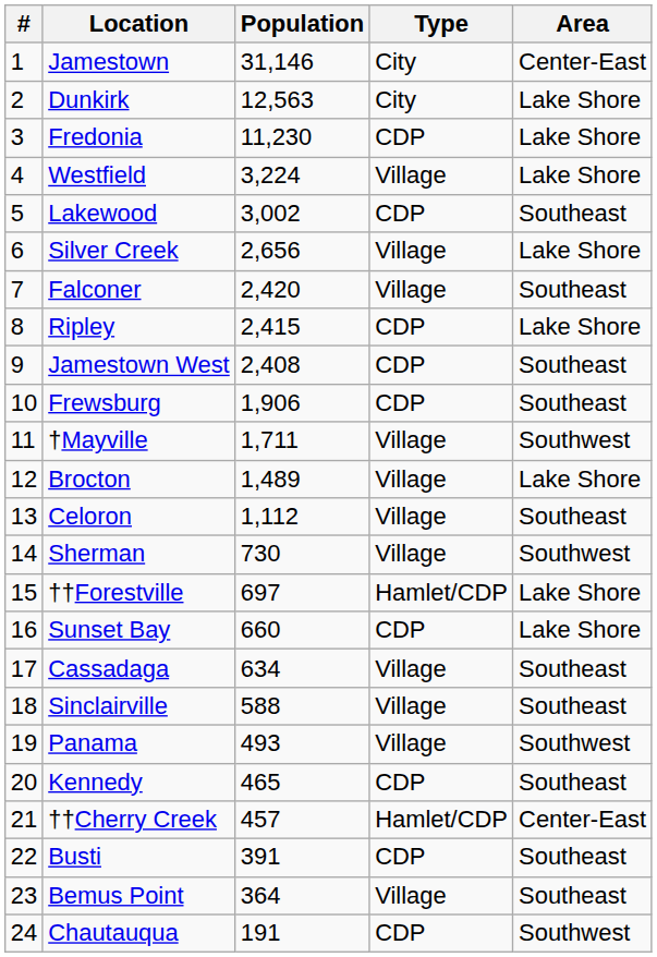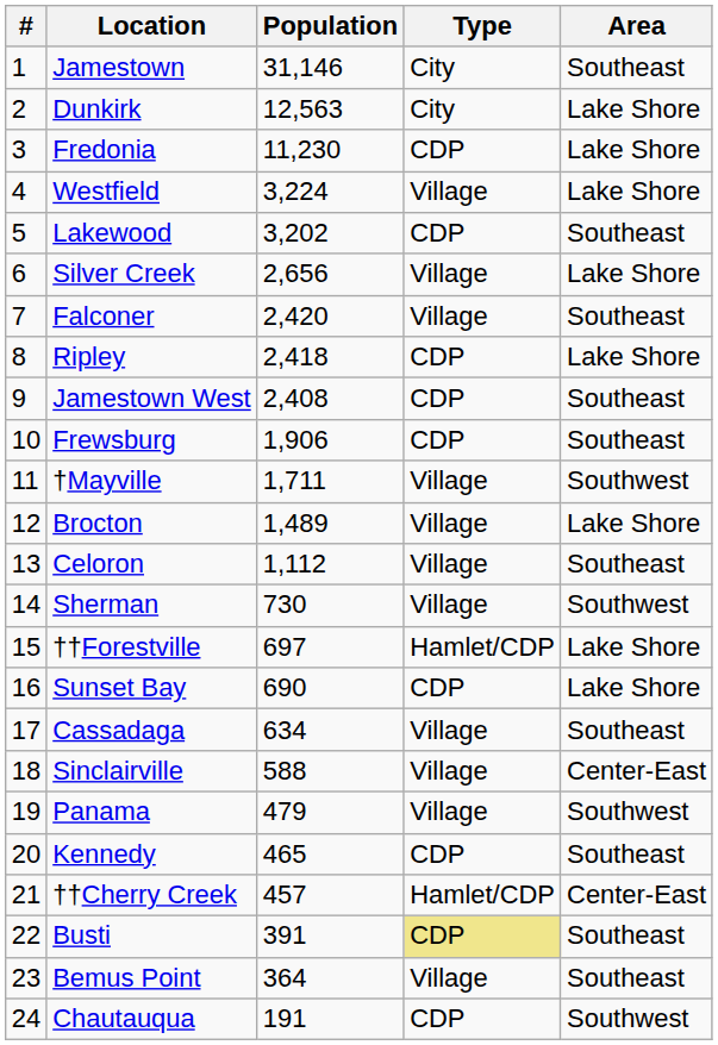 <table class="wikitable sortable">
 <tr>
 <th>#</th>
 <th>Location</th>
 <th>Population</th>
 <th>Type</th>
 <th>Area</th>
 </tr>
 <tr>
 <td>1</td>
 <td><a href='#'>Jamestown</a></td>
 <td>31,146</td>
 <td>City</td>
-<td>Center-East</td>
+<td>Southeast</td>
 </tr>
 <tr>
 <td>2</td>
 <td><a href='#'>Dunkirk</a></td>
 <td>12,563</td>
 <td>City</td>
 <td>Lake Shore</td>
 </tr>
 <tr>
 <td>3</td>
 <td><a href='#'>Fredonia</a></td>
 <td>11,230</td>
 <td>CDP</td>
 <td>Lake Shore</td>
 </tr>
 <tr>
 <td>4</td>
 <td><a href='#'>Westfield</a></td>
 <td>3,224</td>
 <td>Village</td>
 <td>Lake Shore</td>
 </tr>
 <tr>
 <td>5</td>
 <td><a href='#'>Lakewood</a></td>
-<td>3,002</td>
+<td>3,202</td>
 <td>CDP</td>
 <td>Southeast</td>
 </tr>
 <tr>
 <td>6</td>
 <td><a href='#'>Silver Creek</a></td>
 <td>2,656</td>
 <td>Village</td>
 <td>Lake Shore</td>
 </tr>
 <tr>
 <td>7</td>
 <td><a href='#'>Falconer</a></td>
 <td>2,420</td>
 <td>Village</td>
 <td>Southeast</td>
 </tr>
 <tr>
 <td>8</td>
 <td><a href='#'>Ripley</a></td>
-<td>2,415</td>
+<td>2,418</td>
 <td>CDP</td>
 <td>Lake Shore</td>
 </tr>
 <tr>
 <td>9</td>
 <td><a href='#'>Jamestown West</a></td>
 <td>2,408</td>
 <td>CDP</td>
 <td>Southeast</td>
 </tr>
 <tr>
 <td>10</td>
 <td><a href='#'>Frewsburg</a></td>
 <td>1,906</td>
 <td>CDP</td>
 <td>Southeast</td>
 </tr>
 <tr>
 <td>11</td>
 <td>†<a href='#'>Mayville</a></td>
 <td>1,711</td>
 <td>Village</td>
 <td>Southwest</td>
 </tr>
 <tr>
 <td>12</td>
 <td><a href='#'>Brocton</a></td>
 <td>1,489</td>
 <td>Village</td>
 <td>Lake Shore</td>
 </tr>
 <tr>
 <td>13</td>
 <td><a href='#'>Celoron</a></td>
 <td>1,112</td>
 <td>Village</td>
 <td>Southeast</td>
 </tr>
 <tr>
 <td>14</td>
 <td><a href='#'>Sherman</a></td>
 <td>730</td>
 <td>Village</td>
 <td>Southwest</td>
 </tr>
 <tr>
 <td>15</td>
 <td>††<a href='#'>Forestville</a></td>
 <td>697</td>
 <td>Hamlet/CDP</td>
 <td>Lake Shore</td>
 </tr>
 <tr>
 <td>16</td>
 <td><a href='#'>Sunset Bay</a></td>
-<td>660</td>
+<td>690</td>
 <td>CDP</td>
 <td>Lake Shore</td>
 </tr>
 <tr>
 <td>17</td>
 <td><a href='#'>Cassadaga</a></td>
 <td>634</td>
 <td>Village</td>
 <td>Southeast</td>
 </tr>
 <tr>
 <td>18</td>
 <td><a href='#'>Sinclairville</a></td>
 <td>588</td>
 <td>Village</td>
-<td>Southeast</td>
+<td>Center-East</td>
 </tr>
 <tr>
 <td>19</td>
 <td><a href='#'>Panama</a></td>
-<td>493</td>
+<td>479</td>
 <td>Village</td>
 <td>Southwest</td>
 </tr>
 <tr>
 <td>20</td>
 <td><a href='#'>Kennedy</a></td>
 <td>465</td>
 <td>CDP</td>
 <td>Southeast</td>
 </tr>
 <tr>
 <td>21</td>
 <td>††<a href='#'>Cherry Creek</a></td>
 <td>457</td>
 <td>Hamlet/CDP</td>
 <td>Center-East</td>
 </tr>
 <tr>
 <td>22</td>
 <td><a href='#'>Busti</a></td>
 <td>391</td>
-<td>CDP</td>
+<td style="background: khaki;">CDP</td>
 <td>Southeast</td>
 </tr>
 <tr>
 <td>23</td>
 <td><a href='#'>Bemus Point</a></td>
 <td>364</td>
 <td>Village</td>
 <td>Southeast</td>
 </tr>
 <tr>
 <td>24</td>
 <td><a href='#'>Chautauqua</a></td>
 <td>191</td>
 <td>CDP</td>
 <td>Southwest</td>
 </tr>
 </table>
